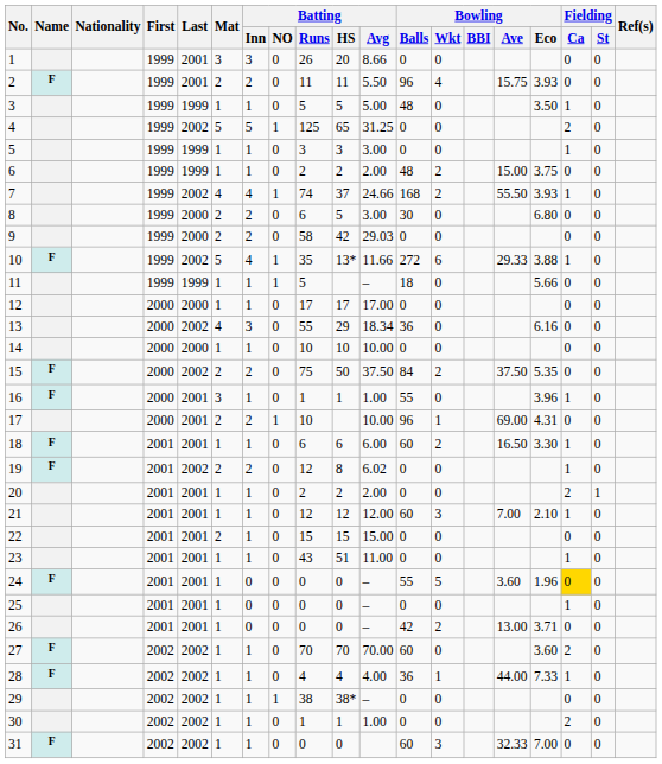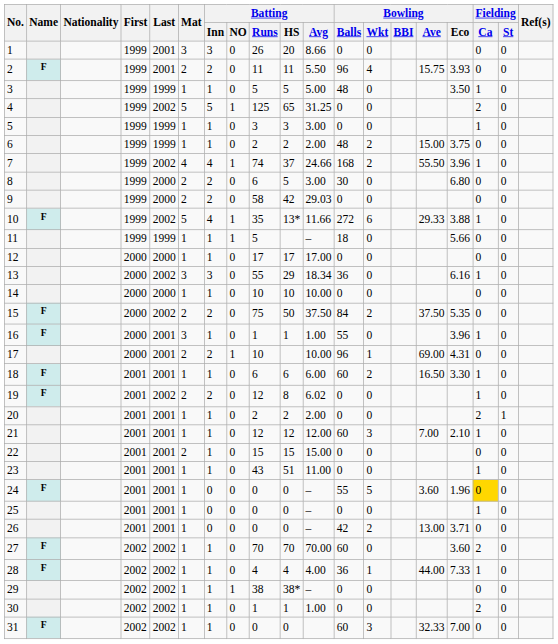 <table class="wikitable sortable plainrowheaders">
 <tr align="center">
 <th scope="col" data-sort-type="number" rowspan="2">No.</th>
 <th scope="col" rowspan="2">Name</th>
 <th scope="col" rowspan="2">Nationality</th>
 <th scope="col" rowspan="2">First</th>
 <th scope="col" rowspan="2">Last</th>
 <th scope="col" rowspan="2">Mat</th>
 <th scope="col" colspan=5 class="unsortable"><a href='#'>Batting</a></th>
 <th scope="col" colspan=5 class="unsortable"><a href='#'>Bowling</a></th>
 <th scope="col" colspan=2 class="unsortable"><a href='#'>Fielding</a></th>
 <th scope="col" class="unsortable" rowspan="2">Ref(s)</th>
 </tr>
 <tr>
 <th scope="col">Inn</th>
 <th scope="col">NO</th>
 <th scope="col"><a href='#'>Runs</a></th>
 <th scope="col" data-sort-type="number">HS</th>
 <th scope="col"><a href='#'>Avg</a></th>
 <th scope="col"><a href='#'>Balls</a></th>
 <th scope="col"><a href='#'>Wkt</a></th>
 <th scope="col"><a href='#'>BBI</a></th>
 <th scope="col" data-sort-type="number"><a href='#'>Ave</a></th>
 <th scope="col">Eco</th>
 <th scope="col"><a href='#'>Ca</a></th>
 <th scope="col"><a href='#'>St</a></th>
 </tr>
 <tr>
 <td>1</td>
 <th scope="row"></th>
 <td></td>
 <td>1999</td>
 <td>2001</td>
 <td>3</td>
 <td>3</td>
 <td>0</td>
 <td>26</td>
 <td>20</td>
 <td>8.66</td>
 <td>0</td>
 <td>0</td>
 <td></td>
 <td></td>
 <td></td>
 <td>0</td>
 <td>0</td>
 <td></td>
 </tr>
 <tr>
 <td>2</td>
 <th scope="row" style="background:#cfecec"> <sup>F</sup></th>
 <td></td>
 <td>1999</td>
 <td>2001</td>
 <td>2</td>
 <td>2</td>
 <td>0</td>
 <td>11</td>
 <td>11</td>
 <td>5.50</td>
 <td>96</td>
 <td>4</td>
 <td></td>
 <td>15.75</td>
 <td>3.93</td>
 <td>0</td>
 <td>0</td>
 <td></td>
 </tr>
 <tr>
 <td>3</td>
 <th scope="row"></th>
 <td></td>
 <td>1999</td>
 <td>1999</td>
 <td>1</td>
 <td>1</td>
 <td>0</td>
 <td>5</td>
 <td>5</td>
 <td>5.00</td>
 <td>48</td>
 <td>0</td>
 <td></td>
 <td></td>
 <td>3.50</td>
 <td>1</td>
 <td>0</td>
 <td></td>
 </tr>
 <tr>
 <td>4</td>
 <th scope="row"> </th>
 <td></td>
 <td>1999</td>
 <td>2002</td>
 <td>5</td>
 <td>5</td>
 <td>1</td>
 <td>125</td>
 <td>65</td>
 <td>31.25</td>
 <td>0</td>
 <td>0</td>
 <td></td>
 <td></td>
 <td></td>
 <td>2</td>
 <td>0</td>
 <td></td>
 </tr>
 <tr>
 <td>5</td>
 <th scope="row"></th>
 <td></td>
 <td>1999</td>
 <td>1999</td>
 <td>1</td>
 <td>1</td>
 <td>0</td>
 <td>3</td>
 <td>3</td>
 <td>3.00</td>
 <td>0</td>
 <td>0</td>
 <td></td>
 <td></td>
 <td></td>
 <td>1</td>
 <td>0</td>
 <td></td>
 </tr>
 <tr>
 <td>6</td>
 <th scope="row"></th>
 <td></td>
 <td>1999</td>
 <td>1999</td>
 <td>1</td>
 <td>1</td>
 <td>0</td>
 <td>2</td>
 <td>2</td>
 <td>2.00</td>
 <td>48</td>
 <td>2</td>
 <td></td>
 <td>15.00</td>
 <td>3.75</td>
 <td>0</td>
 <td>0</td>
 <td></td>
 </tr>
 <tr>
 <td>7</td>
 <th scope="row"></th>
 <td></td>
 <td>1999</td>
 <td>2002</td>
 <td>4</td>
 <td>4</td>
 <td>1</td>
 <td>74</td>
 <td>37</td>
 <td>24.66</td>
 <td>168</td>
 <td>2</td>
 <td></td>
 <td>55.50</td>
-<td>3.93</td>
+<td>3.96</td>
 <td>1</td>
 <td>0</td>
 <td></td>
 </tr>
 <tr>
 <td>8</td>
 <th scope="row"></th>
 <td></td>
 <td>1999</td>
 <td>2000</td>
 <td>2</td>
 <td>2</td>
 <td>0</td>
 <td>6</td>
 <td>5</td>
 <td>3.00</td>
 <td>30</td>
 <td>0</td>
 <td></td>
 <td></td>
 <td>6.80</td>
 <td>0</td>
 <td>0</td>
 <td></td>
 </tr>
 <tr>
 <td>9</td>
 <th scope="row"> </th>
 <td></td>
 <td>1999</td>
 <td>2000</td>
 <td>2</td>
 <td>2</td>
 <td>0</td>
 <td>58</td>
 <td>42</td>
 <td>29.03</td>
 <td>0</td>
 <td>0</td>
 <td></td>
 <td></td>
 <td></td>
 <td>0</td>
 <td>0</td>
 <td></td>
 </tr>
 <tr>
 <td>10</td>
 <th scope="row" style="background:#cfecec"> <sup>F</sup></th>
 <td></td>
 <td>1999</td>
 <td>2002</td>
 <td>5</td>
 <td>4</td>
 <td>1</td>
 <td>35</td>
 <td>13*</td>
 <td>11.66</td>
 <td>272</td>
 <td>6</td>
 <td></td>
 <td>29.33</td>
 <td>3.88</td>
 <td>1</td>
 <td>0</td>
 <td></td>
 </tr>
 <tr>
 <td>11</td>
 <th scope="row"></th>
 <td></td>
 <td>1999</td>
 <td>1999</td>
 <td>1</td>
 <td>1</td>
 <td>1</td>
 <td>5</td>
 <td></td>
 <td>–</td>
 <td>18</td>
 <td>0</td>
 <td></td>
 <td></td>
 <td>5.66</td>
 <td>0</td>
 <td>0</td>
 <td></td>
 </tr>
 <tr>
 <td>12</td>
 <th scope="row"></th>
 <td></td>
 <td>2000</td>
 <td>2000</td>
 <td>1</td>
 <td>1</td>
 <td>0</td>
 <td>17</td>
 <td>17</td>
 <td>17.00</td>
 <td>0</td>
 <td>0</td>
 <td></td>
 <td></td>
 <td></td>
 <td>0</td>
 <td>0</td>
 <td></td>
 </tr>
 <tr>
 <td>13</td>
 <th scope="row"></th>
 <td></td>
 <td>2000</td>
 <td>2002</td>
-<td>4</td>
+<td>3</td>
 <td>3</td>
 <td>0</td>
 <td>55</td>
 <td>29</td>
 <td>18.34</td>
 <td>36</td>
 <td>0</td>
 <td></td>
 <td></td>
 <td>6.16</td>
-<td>0</td>
+<td>1</td>
 <td>0</td>
 <td></td>
 </tr>
 <tr>
 <td>14</td>
 <th scope="row"></th>
 <td></td>
 <td>2000</td>
 <td>2000</td>
 <td>1</td>
 <td>1</td>
 <td>0</td>
 <td>10</td>
 <td>10</td>
 <td>10.00</td>
 <td>0</td>
 <td>0</td>
 <td></td>
 <td></td>
 <td></td>
 <td>0</td>
 <td>0</td>
 <td></td>
 </tr>
 <tr>
 <td>15</td>
 <th scope="row" style="background:#cfecec"> <sup>F</sup></th>
 <td></td>
 <td>2000</td>
 <td>2002</td>
 <td>2</td>
 <td>2</td>
 <td>0</td>
 <td>75</td>
 <td>50</td>
 <td>37.50</td>
 <td>84</td>
 <td>2</td>
 <td></td>
 <td>37.50</td>
 <td>5.35</td>
 <td>0</td>
 <td>0</td>
 <td></td>
 </tr>
 <tr>
 <td>16</td>
 <th scope="row" style="background:#cfecec"> <sup>F</sup></th>
 <td></td>
 <td>2000</td>
 <td>2001</td>
 <td>3</td>
 <td>1</td>
 <td>0</td>
 <td>1</td>
 <td>1</td>
 <td>1.00</td>
 <td>55</td>
 <td>0</td>
 <td></td>
 <td></td>
 <td>3.96</td>
 <td>1</td>
 <td>0</td>
 <td></td>
 </tr>
 <tr>
 <td>17</td>
 <th scope="row"></th>
 <td></td>
 <td>2000</td>
 <td>2001</td>
 <td>2</td>
 <td>2</td>
 <td>1</td>
 <td>10</td>
 <td></td>
 <td>10.00</td>
 <td>96</td>
 <td>1</td>
 <td></td>
 <td>69.00</td>
 <td>4.31</td>
 <td>0</td>
 <td>0</td>
 <td></td>
 </tr>
 <tr>
 <td>18</td>
 <th scope="row" style="background:#cfecec"> <sup>F</sup></th>
 <td></td>
 <td>2001</td>
 <td>2001</td>
 <td>1</td>
 <td>1</td>
 <td>0</td>
 <td>6</td>
 <td>6</td>
 <td>6.00</td>
 <td>60</td>
 <td>2</td>
 <td></td>
 <td>16.50</td>
 <td>3.30</td>
 <td>1</td>
 <td>0</td>
 <td></td>
 </tr>
 <tr>
 <td>19</td>
 <th scope="row" style="background:#cfecec"> <sup>F</sup></th>
 <td></td>
 <td>2001</td>
 <td>2002</td>
 <td>2</td>
 <td>2</td>
 <td>0</td>
 <td>12</td>
 <td>8</td>
 <td>6.02</td>
 <td>0</td>
 <td>0</td>
 <td></td>
 <td></td>
 <td></td>
 <td>1</td>
 <td>0</td>
 <td></td>
 </tr>
 <tr>
 <td>20</td>
 <th scope="row"> </th>
 <td></td>
 <td>2001</td>
 <td>2001</td>
 <td>1</td>
 <td>1</td>
 <td>0</td>
 <td>2</td>
 <td>2</td>
 <td>2.00</td>
 <td>0</td>
 <td>0</td>
 <td></td>
 <td></td>
 <td></td>
 <td>2</td>
 <td>1</td>
 <td></td>
 </tr>
 <tr>
 <td>21</td>
 <th scope="row"></th>
 <td></td>
 <td>2001</td>
 <td>2001</td>
 <td>1</td>
 <td>1</td>
 <td>0</td>
 <td>12</td>
 <td>12</td>
 <td>12.00</td>
 <td>60</td>
 <td>3</td>
 <td></td>
 <td>7.00</td>
 <td>2.10</td>
 <td>1</td>
 <td>0</td>
 <td></td>
 </tr>
 <tr>
 <td>22</td>
 <th scope="row"></th>
 <td></td>
 <td>2001</td>
 <td>2001</td>
 <td>2</td>
 <td>1</td>
 <td>0</td>
 <td>15</td>
 <td>15</td>
 <td>15.00</td>
 <td>0</td>
 <td>0</td>
 <td></td>
 <td></td>
 <td></td>
 <td>0</td>
 <td>0</td>
 <td></td>
 </tr>
 <tr>
 <td>23</td>
 <th scope="row"></th>
 <td></td>
 <td>2001</td>
 <td>2001</td>
 <td>1</td>
 <td>1</td>
 <td>0</td>
 <td>43</td>
 <td>51</td>
 <td>11.00</td>
 <td>0</td>
 <td>0</td>
 <td></td>
 <td></td>
 <td></td>
 <td>1</td>
 <td>0</td>
 <td></td>
 </tr>
 <tr>
 <td>24</td>
 <th scope="row" style="background:#cfecec"> <sup>F</sup></th>
 <td></td>
 <td>2001</td>
 <td>2001</td>
 <td>1</td>
 <td>0</td>
 <td>0</td>
 <td>0</td>
 <td>0</td>
 <td>–</td>
 <td>55</td>
 <td>5</td>
 <td></td>
 <td>3.60</td>
 <td>1.96</td>
 <td style="background: gold;">0</td>
 <td>0</td>
 <td></td>
 </tr>
 <tr>
 <td>25</td>
 <th scope="row"></th>
 <td></td>
 <td>2001</td>
 <td>2001</td>
 <td>1</td>
 <td>0</td>
 <td>0</td>
 <td>0</td>
 <td>0</td>
 <td>–</td>
 <td>0</td>
 <td>0</td>
 <td></td>
 <td></td>
 <td></td>
 <td>1</td>
 <td>0</td>
 <td></td>
 </tr>
 <tr>
 <td>26</td>
 <th scope="row"></th>
 <td></td>
 <td>2001</td>
 <td>2001</td>
 <td>1</td>
 <td>0</td>
 <td>0</td>
 <td>0</td>
 <td>0</td>
 <td>–</td>
 <td>42</td>
 <td>2</td>
 <td></td>
 <td>13.00</td>
 <td>3.71</td>
 <td>0</td>
 <td>0</td>
 <td></td>
 </tr>
 <tr>
 <td>27</td>
 <th scope="row" style="background:#cfecec"> <sup>F</sup></th>
 <td></td>
 <td>2002</td>
 <td>2002</td>
 <td>1</td>
 <td>1</td>
 <td>0</td>
 <td>70</td>
 <td>70</td>
 <td>70.00</td>
 <td>60</td>
 <td>0</td>
 <td></td>
 <td></td>
 <td>3.60</td>
 <td>2</td>
 <td>0</td>
 <td></td>
 </tr>
 <tr>
 <td>28</td>
 <th scope="row" style="background:#cfecec"> <sup>F</sup></th>
 <td></td>
 <td>2002</td>
 <td>2002</td>
 <td>1</td>
 <td>1</td>
 <td>0</td>
 <td>4</td>
 <td>4</td>
 <td>4.00</td>
 <td>36</td>
 <td>1</td>
 <td></td>
 <td>44.00</td>
 <td>7.33</td>
 <td>1</td>
 <td>0</td>
 <td></td>
 </tr>
 <tr>
 <td>29</td>
 <th scope="row"></th>
 <td></td>
 <td>2002</td>
 <td>2002</td>
 <td>1</td>
 <td>1</td>
 <td>1</td>
 <td>38</td>
 <td>38*</td>
 <td>–</td>
 <td>0</td>
 <td>0</td>
 <td></td>
 <td></td>
 <td></td>
 <td>0</td>
 <td>0</td>
 <td></td>
 </tr>
 <tr>
 <td>30</td>
 <th scope="row"> </th>
 <td></td>
 <td>2002</td>
 <td>2002</td>
 <td>1</td>
 <td>1</td>
 <td>0</td>
 <td>1</td>
 <td>1</td>
 <td>1.00</td>
 <td>0</td>
 <td>0</td>
 <td></td>
 <td></td>
 <td></td>
 <td>2</td>
 <td>0</td>
 <td></td>
 </tr>
 <tr>
 <td>31</td>
 <th scope="row" style="background:#cfecec"> <sup>F</sup></th>
 <td></td>
 <td>2002</td>
 <td>2002</td>
 <td>1</td>
 <td>1</td>
 <td>0</td>
 <td>0</td>
 <td>0</td>
 <td></td>
 <td>60</td>
 <td>3</td>
 <td></td>
 <td>32.33</td>
 <td>7.00</td>
 <td>0</td>
 <td>0</td>
 <td></td>
 </tr>
 </table>
